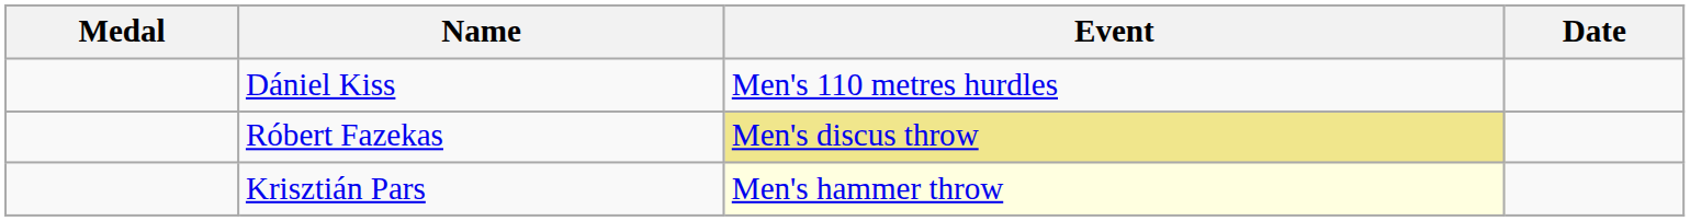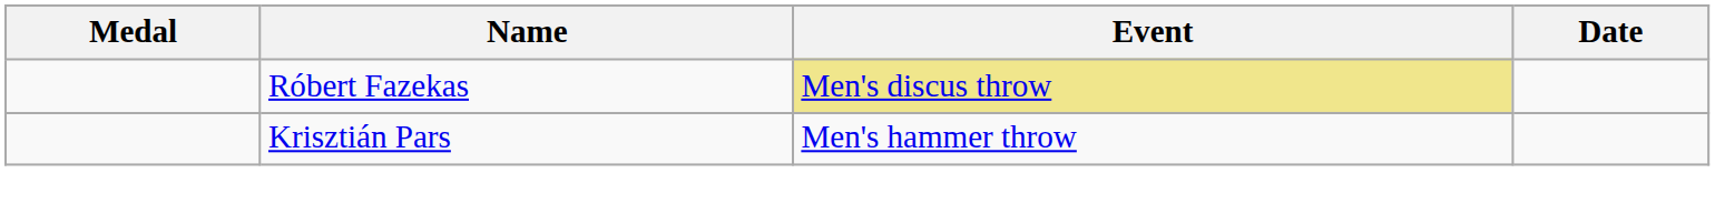 <table class="wikitable" style="font-size:90%" width=60%>
 <tr>
 <th>Medal</th>
 <th>Name</th>
 <th>Event</th>
 <th>Date</th>
-</tr>
-<tr>
-<td></td>
-<td><a href='#'>Dániel Kiss</a></td>
-<td><a href='#'>Men's 110 metres hurdles</a></td>
-<td></td>
 </tr>
 <tr>
 <td></td>
 <td><a href='#'>Róbert Fazekas</a></td>
 <td style="background: khaki;"><a href='#'>Men's discus throw</a></td>
 <td></td>
 </tr>
 <tr>
 <td></td>
 <td><a href='#'>Krisztián Pars</a></td>
-<td style="background: lightyellow;"><a href='#'>Men's hammer throw</a></td>
+<td><a href='#'>Men's hammer throw</a></td>
 <td></td>
 </tr>
 </table>
